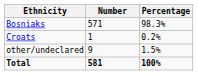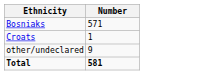 <table class="wikitable">
 <tr>
 <th width="100px">Ethnicity</th>
 <th width="80px">Number</th>
-<th width="80px">Percentage</th>
 </tr>
 <tr>
 <td><a href='#'>Bosniaks</a></td>
 <td>571</td>
-<td>98.3%</td>
 </tr>
 <tr>
 <td><a href='#'>Croats</a></td>
 <td>1</td>
-<td>0.2%</td>
 </tr>
 <tr>
 <td>other/undeclared</td>
 <td>9</td>
-<td>1.5%</td>
 </tr>
 <tr>
 <td><strong>Total</strong></td>
 <td><strong>581</strong></td>
-<td><strong>100%</strong></td>
 </tr>
 </table>
